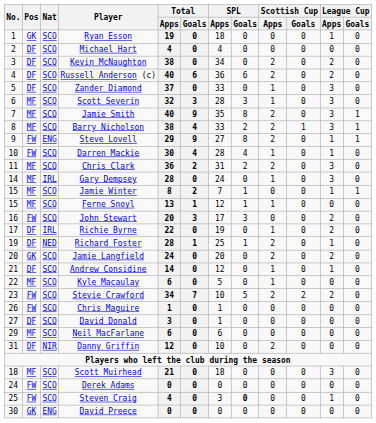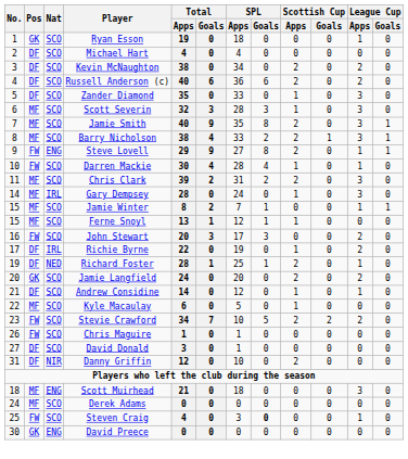 <table class="wikitable sortable" style="text-align: center;">
 <tr>
 <th rowspan="2"><abbr>No.</abbr></th>
 <th rowspan="2"><abbr>Pos</abbr></th>
 <th rowspan="2"><abbr>Nat</abbr></th>
 <th rowspan="2">Player</th>
 <th colspan="2">Total</th>
 <th colspan="2">SPL</th>
 <th colspan="2">Scottish Cup</th>
 <th colspan="2">League Cup</th>
 </tr>
 <tr>
 <th>Apps</th>
 <th>Goals</th>
 <th>Apps</th>
 <th>Goals</th>
 <th>Apps</th>
 <th>Goals</th>
 <th>Apps</th>
 <th>Goals</th>
 </tr>
 <tr>
 <td>1</td>
 <td><a href='#'>GK</a></td>
 <td> <a href='#'>SCO</a></td>
 <td><a href='#'>Ryan Esson</a></td>
 <th>19</th>
 <th>0</th>
 <td>18</td>
 <td>0</td>
 <td>0</td>
 <td>0</td>
 <td>1</td>
 <td>0</td>
 </tr>
 <tr>
 <td>2</td>
 <td><a href='#'>DF</a></td>
 <td> <a href='#'>SCO</a></td>
 <td><a href='#'>Michael Hart</a></td>
 <th>4</th>
 <th>0</th>
 <td>4</td>
 <td>0</td>
 <td>0</td>
 <td>0</td>
 <td>0</td>
 <td>0</td>
 </tr>
 <tr>
 <td>3</td>
 <td><a href='#'>DF</a></td>
 <td> <a href='#'>SCO</a></td>
 <td><a href='#'>Kevin McNaughton</a></td>
 <th>38</th>
 <th>0</th>
 <td>34</td>
 <td>0</td>
 <td>2</td>
 <td>0</td>
 <td>2</td>
 <td>0</td>
 </tr>
 <tr>
 <td>4</td>
 <td><a href='#'>DF</a></td>
 <td> <a href='#'>SCO</a></td>
 <td><a href='#'>Russell Anderson</a> (c)</td>
 <th>40</th>
 <th>6</th>
 <td>36</td>
 <td>6</td>
 <td>2</td>
 <td>0</td>
 <td>2</td>
 <td>0</td>
 </tr>
 <tr>
 <td>5</td>
 <td><a href='#'>DF</a></td>
 <td> <a href='#'>SCO</a></td>
 <td><a href='#'>Zander Diamond</a></td>
-<th>37</th>
+<th>35</th>
 <th>0</th>
 <td>33</td>
 <td>0</td>
 <td>1</td>
 <td>0</td>
 <td>3</td>
 <td>0</td>
 </tr>
 <tr>
 <td>6</td>
 <td><a href='#'>MF</a></td>
 <td> <a href='#'>SCO</a></td>
 <td><a href='#'>Scott Severin</a></td>
 <th>32</th>
 <th>3</th>
 <td>28</td>
 <td>3</td>
 <td>1</td>
 <td>0</td>
 <td>3</td>
 <td>0</td>
 </tr>
 <tr>
 <td>7</td>
 <td><a href='#'>MF</a></td>
 <td> <a href='#'>SCO</a></td>
 <td><a href='#'>Jamie Smith</a></td>
 <th>40</th>
 <th>9</th>
 <td>35</td>
 <td>8</td>
 <td>2</td>
 <td>0</td>
 <td>3</td>
 <td>1</td>
 </tr>
 <tr>
 <td>8</td>
 <td><a href='#'>MF</a></td>
 <td> <a href='#'>SCO</a></td>
 <td><a href='#'>Barry Nicholson</a></td>
 <th>38</th>
 <th>4</th>
 <td>33</td>
 <td>2</td>
 <td>2</td>
 <td>1</td>
 <td>3</td>
 <td>1</td>
 </tr>
 <tr>
 <td>9</td>
 <td><a href='#'>FW</a></td>
 <td> <a href='#'>ENG</a></td>
 <td><a href='#'>Steve Lovell</a></td>
 <th>29</th>
 <th>9</th>
 <td>27</td>
 <td>8</td>
 <td>2</td>
 <td>0</td>
 <td>1</td>
 <td>1</td>
 </tr>
 <tr>
 <td>10</td>
 <td><a href='#'>FW</a></td>
 <td> <a href='#'>SCO</a></td>
 <td><a href='#'>Darren Mackie</a></td>
 <th>30</th>
 <th>4</th>
 <td>28</td>
 <td>4</td>
 <td>1</td>
 <td>0</td>
 <td>1</td>
 <td>0</td>
 </tr>
 <tr>
 <td>11</td>
 <td><a href='#'>MF</a></td>
 <td> <a href='#'>SCO</a></td>
 <td><a href='#'>Chris Clark</a></td>
-<th>36</th>
+<th>39</th>
 <th>2</th>
 <td>31</td>
 <td>2</td>
 <td>2</td>
 <td>0</td>
 <td>3</td>
 <td>0</td>
 </tr>
 <tr>
 <td>14</td>
 <td><a href='#'>MF</a></td>
 <td> <a href='#'>IRL</a></td>
 <td><a href='#'>Gary Dempsey</a></td>
 <th>28</th>
 <th>0</th>
 <td>24</td>
 <td>0</td>
 <td>1</td>
 <td>0</td>
 <td>3</td>
 <td>0</td>
 </tr>
 <tr>
 <td>15</td>
 <td><a href='#'>MF</a></td>
 <td> <a href='#'>SCO</a></td>
 <td><a href='#'>Jamie Winter</a></td>
 <th>8</th>
 <th>2</th>
 <td>7</td>
 <td>1</td>
 <td>0</td>
 <td>0</td>
 <td>1</td>
 <td>1</td>
 </tr>
 <tr>
 <td>15</td>
 <td><a href='#'>MF</a></td>
 <td> <a href='#'>SCO</a></td>
 <td><a href='#'>Ferne Snoyl</a></td>
 <th>13</th>
 <th>1</th>
 <td>12</td>
 <td>1</td>
 <td>1</td>
 <td>0</td>
 <td>0</td>
 <td>0</td>
 </tr>
 <tr>
 <td>16</td>
 <td><a href='#'>FW</a></td>
 <td> <a href='#'>SCO</a></td>
 <td><a href='#'>John Stewart</a></td>
 <th>20</th>
 <th>3</th>
 <td>17</td>
 <td>3</td>
 <td>0</td>
 <td>0</td>
 <td>2</td>
 <td>0</td>
 </tr>
 <tr>
 <td>17</td>
 <td><a href='#'>DF</a></td>
 <td> <a href='#'>IRL</a></td>
 <td><a href='#'>Richie Byrne</a></td>
 <th>22</th>
 <th>0</th>
 <td>19</td>
 <td>0</td>
 <td>1</td>
 <td>0</td>
 <td>2</td>
 <td>0</td>
 </tr>
 <tr>
 <td>19</td>
 <td><a href='#'>DF</a></td>
 <td> <a href='#'>NED</a></td>
 <td><a href='#'>Richard Foster</a></td>
 <th>28</th>
 <th>1</th>
 <td>25</td>
 <td>1</td>
 <td>2</td>
 <td>0</td>
 <td>1</td>
 <td>0</td>
 </tr>
 <tr>
 <td>20</td>
 <td><a href='#'>GK</a></td>
 <td> <a href='#'>SCO</a></td>
 <td><a href='#'>Jamie Langfield</a></td>
 <th>24</th>
 <th>0</th>
 <td>20</td>
 <td>0</td>
 <td>2</td>
 <td>0</td>
 <td>2</td>
 <td>0</td>
 </tr>
 <tr>
 <td>21</td>
 <td><a href='#'>DF</a></td>
 <td> <a href='#'>SCO</a></td>
 <td><a href='#'>Andrew Considine</a></td>
 <th>14</th>
 <th>0</th>
 <td>12</td>
 <td>0</td>
 <td>1</td>
 <td>0</td>
 <td>1</td>
 <td>0</td>
 </tr>
 <tr>
 <td>22</td>
 <td><a href='#'>MF</a></td>
 <td> <a href='#'>SCO</a></td>
 <td><a href='#'>Kyle Macaulay</a></td>
 <th>6</th>
 <th>0</th>
 <td>5</td>
 <td>0</td>
 <td>1</td>
 <td>0</td>
 <td>0</td>
 <td>0</td>
 </tr>
 <tr>
 <td>23</td>
 <td><a href='#'>FW</a></td>
 <td> <a href='#'>SCO</a></td>
 <td><a href='#'>Stevie Crawford</a></td>
 <th>34</th>
 <th>7</th>
 <td>10</td>
 <td>5</td>
 <td>2</td>
 <td>2</td>
 <td>2</td>
 <td>0</td>
 </tr>
 <tr>
 <td>26</td>
 <td><a href='#'>FW</a></td>
 <td> <a href='#'>SCO</a></td>
 <td><a href='#'>Chris Maguire</a></td>
 <th>1</th>
 <th>0</th>
 <td>1</td>
 <td>0</td>
 <td>0</td>
 <td>0</td>
 <td>0</td>
 <td>0</td>
 </tr>
 <tr>
 <td>27</td>
 <td><a href='#'>DF</a></td>
 <td> <a href='#'>SCO</a></td>
 <td><a href='#'>David Donald</a></td>
 <th>3</th>
 <th>0</th>
 <td>1</td>
 <td>0</td>
 <td>0</td>
 <td>0</td>
 <td>0</td>
 <td>0</td>
 </tr>
 <tr>
-<td>29</td>
-<td><a href='#'>MF</a></td>
-<td> <a href='#'>SCO</a></td>
-<td><a href='#'>Neil MacFarlane</a></td>
-<th>6</th>
-<th>0</th>
-<td>6</td>
-<td>0</td>
-<td>0</td>
-<td>0</td>
-<td>0</td>
-<td>0</td>
-</tr>
-<tr>
 <td>31</td>
 <td><a href='#'>DF</a></td>
 <td> <a href='#'>NIR</a></td>
 <td><a href='#'>Danny Griffin</a></td>
 <th>12</th>
 <th>0</th>
 <td>10</td>
 <td>0</td>
 <td>2</td>
 <td>0</td>
 <td>0</td>
 <td>0</td>
 </tr>
 <tr>
 <td colspan="12"><strong>Players who left the club during the season</strong></td>
 </tr>
 <tr>
 <td>18</td>
 <td><a href='#'>MF</a></td>
-<td> <a href='#'>SCO</a></td>
+<td> <a href='#'>ENG</a></td>
 <td><a href='#'>Scott Muirhead</a></td>
 <th>21</th>
 <th>0</th>
 <td>18</td>
 <td>0</td>
 <td>0</td>
 <td>0</td>
 <td>3</td>
 <td>0</td>
 </tr>
 <tr>
 <td>24</td>
-<td><a href='#'>FW</a></td>
+<td><a href='#'>MF</a></td>
 <td> <a href='#'>SCO</a></td>
 <td><a href='#'>Derek Adams</a></td>
 <th>0</th>
 <th>0</th>
 <td>0</td>
 <td>0</td>
 <td>0</td>
 <td>0</td>
 <td>0</td>
 <td>0</td>
 </tr>
 <tr>
 <td>25</td>
 <td><a href='#'>FW</a></td>
 <td> <a href='#'>SCO</a></td>
 <td><a href='#'>Steven Craig</a></td>
 <th>4</th>
 <th>0</th>
 <td>3</td>
 <td><strong>0</strong></td>
 <td>0</td>
 <td>0</td>
 <td>1</td>
 <td>0</td>
 </tr>
 <tr>
 <td>30</td>
 <td><a href='#'>GK</a></td>
 <td> <a href='#'>ENG</a></td>
 <td><a href='#'>David Preece</a></td>
 <th>0</th>
 <th>0</th>
 <td>0</td>
 <td>0</td>
 <td>0</td>
 <td>0</td>
 <td>0</td>
 <td>0</td>
 </tr>
 </table>
